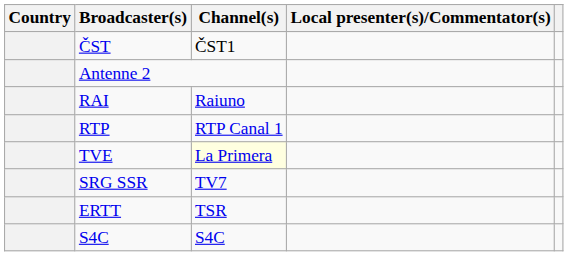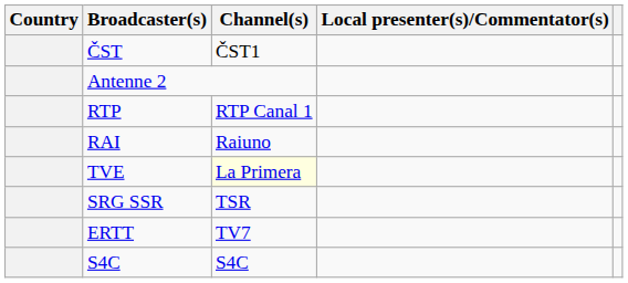 <table class="wikitable plainrowheaders">
 <tr>
 <th scope="col">Country</th>
 <th scope="col">Broadcaster(s)</th>
 <th scope="col">Channel(s)</th>
 <th scope="col">Local presenter(s)/Commentator(s)</th>
 <th scope="col"></th>
 </tr>
 <tr>
 <th scope="row"></th>
 <td><a href='#'>ČST</a></td>
 <td>ČST1</td>
 <td></td>
 <td></td>
 </tr>
 <tr>
 <th scope="row"></th>
 <td colspan="2"><a href='#'>Antenne 2</a></td>
 <td></td>
 <td></td>
 </tr>
 <tr>
 <th scope="row"></th>
-<td><a href='#'>RAI</a></td>
-<td><a href='#'>Raiuno</a></td>
+<td><a href='#'>RTP</a></td>
+<td><a href='#'>RTP Canal 1</a></td>
 <td></td>
 <td></td>
 </tr>
 <tr>
 <th scope="row"></th>
-<td><a href='#'>RTP</a></td>
-<td><a href='#'>RTP Canal 1</a></td>
+<td><a href='#'>RAI</a></td>
+<td><a href='#'>Raiuno</a></td>
 <td></td>
 <td></td>
 </tr>
 <tr>
 <th scope="row"></th>
 <td><a href='#'>TVE</a></td>
 <td style="background: lightyellow;"><a href='#'>La Primera</a></td>
 <td></td>
 <td></td>
 </tr>
 <tr>
 <th scope="row"></th>
 <td><a href='#'>SRG SSR</a></td>
-<td><a href='#'>TV7</a></td>
+<td><a href='#'>TSR</a></td>
 <td></td>
 <td></td>
 </tr>
 <tr>
 <th scope="row"></th>
 <td><a href='#'>ERTT</a></td>
-<td><a href='#'>TSR</a></td>
+<td><a href='#'>TV7</a></td>
 <td></td>
 <td></td>
 </tr>
 <tr>
 <th scope="row"></th>
 <td><a href='#'>S4C</a></td>
 <td><a href='#'>S4C</a></td>
 <td></td>
 <td></td>
 </tr>
 </table>
